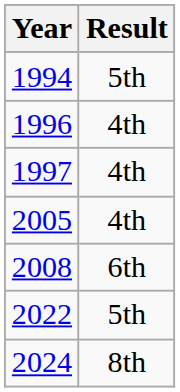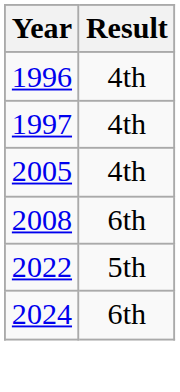 <table class="wikitable" style="text-align:center">
 <tr>
 <th>Year</th>
 <th>Result</th>
-</tr>
-<tr>
-<td><a href='#'>1994</a></td>
-<td>5th</td>
 </tr>
 <tr>
 <td><a href='#'>1996</a></td>
 <td>4th</td>
 </tr>
 <tr>
 <td><a href='#'>1997</a></td>
 <td>4th</td>
 </tr>
 <tr>
 <td><a href='#'>2005</a></td>
 <td>4th</td>
 </tr>
 <tr>
 <td><a href='#'>2008</a></td>
 <td>6th</td>
 </tr>
 <tr>
 <td><a href='#'>2022</a></td>
 <td>5th</td>
 </tr>
 <tr>
 <td><a href='#'>2024</a></td>
-<td>8th</td>
+<td>6th</td>
 </tr>
 </table>
